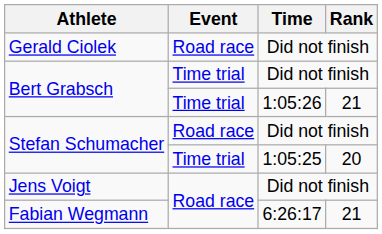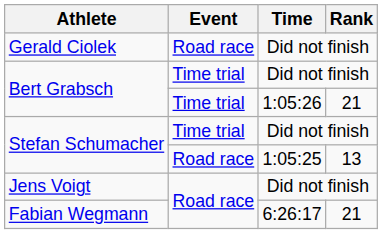 <table class=wikitable style="font-size:90%">
 <tr>
 <th>Athlete</th>
 <th>Event</th>
 <th>Time</th>
 <th>Rank</th>
 </tr>
 <tr align=center>
 <td align=left><a href='#'>Gerald Ciolek</a></td>
 <td align=left><a href='#'>Road race</a></td>
 <td colspan=2>Did not finish</td>
 </tr>
 <tr align=center>
 <td align=left rowspan=2><a href='#'>Bert Grabsch</a></td>
 <td align=left><a href='#'>Time trial</a></td>
 <td colspan=2>Did not finish</td>
 </tr>
 <tr align=center>
 <td align=left><a href='#'>Time trial</a></td>
 <td>1:05:26</td>
 <td>21</td>
 </tr>
 <tr align=center>
 <td align=left rowspan=2><a href='#'>Stefan Schumacher</a></td>
-<td align=left><a href='#'>Road race</a></td>
+<td align=left><a href='#'>Time trial</a></td>
 <td colspan=2>Did not finish</td>
 </tr>
 <tr align=center>
-<td align=left><a href='#'>Time trial</a></td>
+<td align=left><a href='#'>Road race</a></td>
 <td>1:05:25</td>
-<td>20</td>
+<td>13</td>
 </tr>
 <tr align=center>
 <td align=left><a href='#'>Jens Voigt</a></td>
 <td align=left rowspan=2><a href='#'>Road race</a></td>
 <td colspan=2>Did not finish</td>
 </tr>
 <tr align=center>
 <td align=left><a href='#'>Fabian Wegmann</a></td>
 <td>6:26:17</td>
 <td>21</td>
 </tr>
 </table>
